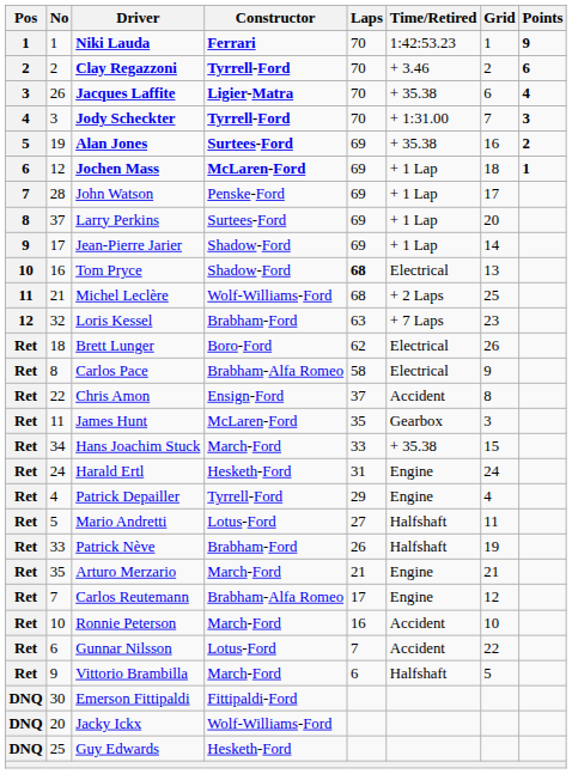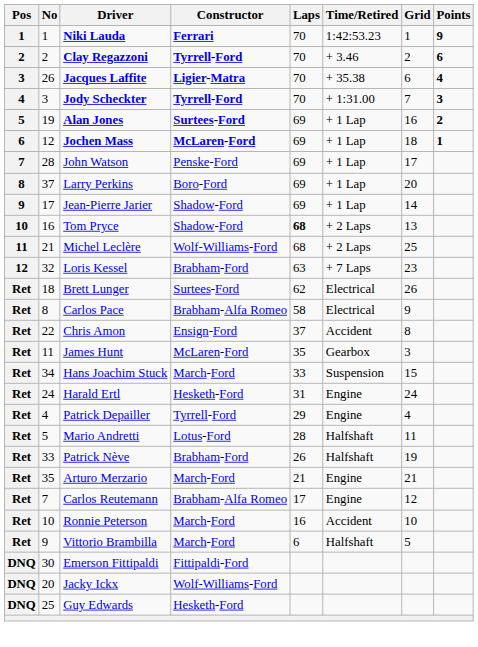 <table class="wikitable" style="font-size: 95%">
 <tr>
 <th>Pos</th>
 <th>No</th>
 <th>Driver</th>
 <th>Constructor</th>
 <th>Laps</th>
 <th>Time/Retired</th>
 <th>Grid</th>
 <th>Points</th>
 </tr>
 <tr>
 <th>1</th>
 <td>1</td>
 <td> <strong><a href='#'>Niki Lauda</a></strong></td>
 <td><strong><a href='#'>Ferrari</a></strong></td>
 <td>70</td>
 <td>1:42:53.23</td>
 <td>1</td>
 <td><strong>9</strong></td>
 </tr>
 <tr>
 <th>2</th>
 <td>2</td>
 <td> <strong><a href='#'>Clay Regazzoni</a></strong></td>
 <td><strong><a href='#'>Tyrrell</a>-<a href='#'>Ford</a></strong></td>
 <td>70</td>
 <td>+ 3.46</td>
 <td>2</td>
 <td><strong>6</strong></td>
 </tr>
 <tr>
 <th>3</th>
 <td>26</td>
 <td> <strong><a href='#'>Jacques Laffite</a></strong></td>
 <td><strong><a href='#'>Ligier</a>-<a href='#'>Matra</a></strong></td>
 <td>70</td>
 <td>+ 35.38</td>
 <td>6</td>
 <td><strong>4</strong></td>
 </tr>
 <tr>
 <th>4</th>
 <td>3</td>
 <td> <strong><a href='#'>Jody Scheckter</a></strong></td>
 <td><strong><a href='#'>Tyrrell</a>-<a href='#'>Ford</a></strong></td>
 <td>70</td>
 <td>+ 1:31.00</td>
 <td>7</td>
 <td><strong>3</strong></td>
 </tr>
 <tr>
 <th>5</th>
 <td>19</td>
 <td> <strong><a href='#'>Alan Jones</a></strong></td>
 <td><strong><a href='#'>Surtees</a>-<a href='#'>Ford</a></strong></td>
 <td>69</td>
-<td>+ 35.38</td>
+<td>+ 1 Lap</td>
 <td>16</td>
 <td><strong>2</strong></td>
 </tr>
 <tr>
 <th>6</th>
 <td>12</td>
 <td> <strong><a href='#'>Jochen Mass</a></strong></td>
 <td><strong><a href='#'>McLaren</a>-<a href='#'>Ford</a></strong></td>
 <td>69</td>
 <td>+ 1 Lap</td>
 <td>18</td>
 <td><strong>1</strong></td>
 </tr>
 <tr>
 <th>7</th>
 <td>28</td>
 <td> <a href='#'>John Watson</a></td>
 <td><a href='#'>Penske</a>-<a href='#'>Ford</a></td>
 <td>69</td>
 <td>+ 1 Lap</td>
 <td>17</td>
 <td> </td>
 </tr>
 <tr>
 <th>8</th>
 <td>37</td>
 <td> <a href='#'>Larry Perkins</a></td>
-<td><a href='#'>Surtees</a>-<a href='#'>Ford</a></td>
+<td><a href='#'>Boro</a>-<a href='#'>Ford</a></td>
 <td>69</td>
 <td>+ 1 Lap</td>
 <td>20</td>
 <td> </td>
 </tr>
 <tr>
 <th>9</th>
 <td>17</td>
 <td> <a href='#'>Jean-Pierre Jarier</a></td>
 <td><a href='#'>Shadow</a>-<a href='#'>Ford</a></td>
 <td>69</td>
 <td>+ 1 Lap</td>
 <td>14</td>
 <td> </td>
 </tr>
 <tr>
 <th>10</th>
 <td>16</td>
 <td> <a href='#'>Tom Pryce</a></td>
 <td><a href='#'>Shadow</a>-<a href='#'>Ford</a></td>
 <td><strong>68</strong></td>
-<td>Electrical</td>
+<td>+ 2 Laps</td>
 <td>13</td>
 <td> </td>
 </tr>
 <tr>
 <th>11</th>
 <td>21</td>
 <td> <a href='#'>Michel Leclère</a></td>
 <td><a href='#'>Wolf-Williams</a>-<a href='#'>Ford</a></td>
 <td>68</td>
 <td>+ 2 Laps</td>
 <td>25</td>
 <td> </td>
 </tr>
 <tr>
 <th>12</th>
 <td>32</td>
 <td> <a href='#'>Loris Kessel</a></td>
 <td><a href='#'>Brabham</a>-<a href='#'>Ford</a></td>
 <td>63</td>
 <td>+ 7 Laps</td>
 <td>23</td>
 <td> </td>
 </tr>
 <tr>
 <th>Ret</th>
 <td>18</td>
 <td> <a href='#'>Brett Lunger</a></td>
-<td><a href='#'>Boro</a>-<a href='#'>Ford</a></td>
+<td><a href='#'>Surtees</a>-<a href='#'>Ford</a></td>
 <td>62</td>
 <td>Electrical</td>
 <td>26</td>
 <td> </td>
 </tr>
 <tr>
 <th>Ret</th>
 <td>8</td>
 <td> <a href='#'>Carlos Pace</a></td>
 <td><a href='#'>Brabham</a>-<a href='#'>Alfa Romeo</a></td>
 <td>58</td>
 <td>Electrical</td>
 <td>9</td>
 <td> </td>
 </tr>
 <tr>
 <th>Ret</th>
 <td>22</td>
 <td> <a href='#'>Chris Amon</a></td>
 <td><a href='#'>Ensign</a>-<a href='#'>Ford</a></td>
 <td>37</td>
 <td>Accident</td>
 <td>8</td>
 <td> </td>
 </tr>
 <tr>
 <th>Ret</th>
 <td>11</td>
 <td> <a href='#'>James Hunt</a></td>
 <td><a href='#'>McLaren</a>-<a href='#'>Ford</a></td>
 <td>35</td>
 <td>Gearbox</td>
 <td>3</td>
 <td> </td>
 </tr>
 <tr>
 <th>Ret</th>
 <td>34</td>
 <td> <a href='#'>Hans Joachim Stuck</a></td>
 <td><a href='#'>March</a>-<a href='#'>Ford</a></td>
 <td>33</td>
-<td>+ 35.38</td>
+<td>Suspension</td>
 <td>15</td>
 <td> </td>
 </tr>
 <tr>
 <th>Ret</th>
 <td>24</td>
 <td> <a href='#'>Harald Ertl</a></td>
 <td><a href='#'>Hesketh</a>-<a href='#'>Ford</a></td>
 <td>31</td>
 <td>Engine</td>
 <td>24</td>
 <td> </td>
 </tr>
 <tr>
 <th>Ret</th>
 <td>4</td>
 <td> <a href='#'>Patrick Depailler</a></td>
 <td><a href='#'>Tyrrell</a>-<a href='#'>Ford</a></td>
 <td>29</td>
 <td>Engine</td>
 <td>4</td>
 <td> </td>
 </tr>
 <tr>
 <th>Ret</th>
 <td>5</td>
 <td> <a href='#'>Mario Andretti</a></td>
 <td><a href='#'>Lotus</a>-<a href='#'>Ford</a></td>
-<td>27</td>
+<td>28</td>
 <td>Halfshaft</td>
 <td>11</td>
 <td> </td>
 </tr>
 <tr>
 <th>Ret</th>
 <td>33</td>
 <td> <a href='#'>Patrick Nève</a></td>
 <td><a href='#'>Brabham</a>-<a href='#'>Ford</a></td>
 <td>26</td>
 <td>Halfshaft</td>
 <td>19</td>
 <td> </td>
 </tr>
 <tr>
 <th>Ret</th>
 <td>35</td>
 <td> <a href='#'>Arturo Merzario</a></td>
 <td><a href='#'>March</a>-<a href='#'>Ford</a></td>
 <td>21</td>
 <td>Engine</td>
 <td>21</td>
 <td> </td>
 </tr>
 <tr>
 <th>Ret</th>
 <td>7</td>
 <td> <a href='#'>Carlos Reutemann</a></td>
 <td><a href='#'>Brabham</a>-<a href='#'>Alfa Romeo</a></td>
 <td>17</td>
 <td>Engine</td>
 <td>12</td>
 <td> </td>
 </tr>
 <tr>
 <th>Ret</th>
 <td>10</td>
 <td> <a href='#'>Ronnie Peterson</a></td>
 <td><a href='#'>March</a>-<a href='#'>Ford</a></td>
 <td>16</td>
 <td>Accident</td>
 <td>10</td>
 <td> </td>
 </tr>
 <tr>
 <th>Ret</th>
-<td>6</td>
-<td> <a href='#'>Gunnar Nilsson</a></td>
-<td><a href='#'>Lotus</a>-<a href='#'>Ford</a></td>
-<td>7</td>
-<td>Accident</td>
-<td>22</td>
-<td> </td>
-</tr>
-<tr>
-<th>Ret</th>
 <td>9</td>
 <td> <a href='#'>Vittorio Brambilla</a></td>
 <td><a href='#'>March</a>-<a href='#'>Ford</a></td>
 <td>6</td>
 <td>Halfshaft</td>
 <td>5</td>
 <td> </td>
 </tr>
 <tr>
 <th>DNQ</th>
 <td>30</td>
 <td> <a href='#'>Emerson Fittipaldi</a></td>
 <td><a href='#'>Fittipaldi</a>-<a href='#'>Ford</a></td>
 <td> </td>
 <td></td>
 <td></td>
 <td> </td>
 </tr>
 <tr>
 <th>DNQ</th>
 <td>20</td>
 <td> <a href='#'>Jacky Ickx</a></td>
 <td><a href='#'>Wolf-Williams</a>-<a href='#'>Ford</a></td>
 <td> </td>
 <td></td>
 <td></td>
 <td> </td>
 </tr>
 <tr>
 <th>DNQ</th>
 <td>25</td>
 <td> <a href='#'>Guy Edwards</a></td>
 <td><a href='#'>Hesketh</a>-<a href='#'>Ford</a></td>
 <td> </td>
 <td> </td>
 <td> </td>
 <td> </td>
 </tr>
 <tr>
 <th colspan="8"></th>
 </tr>
 </table>
